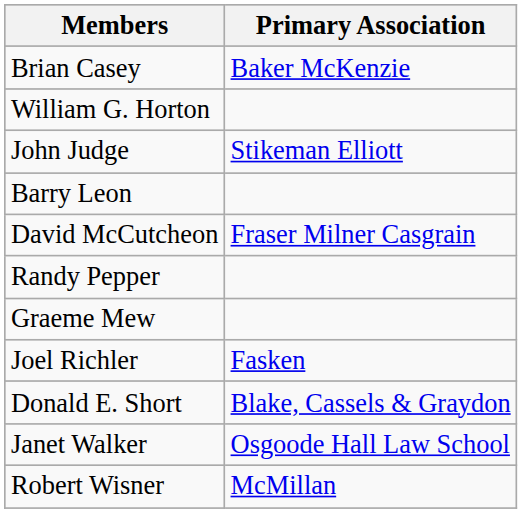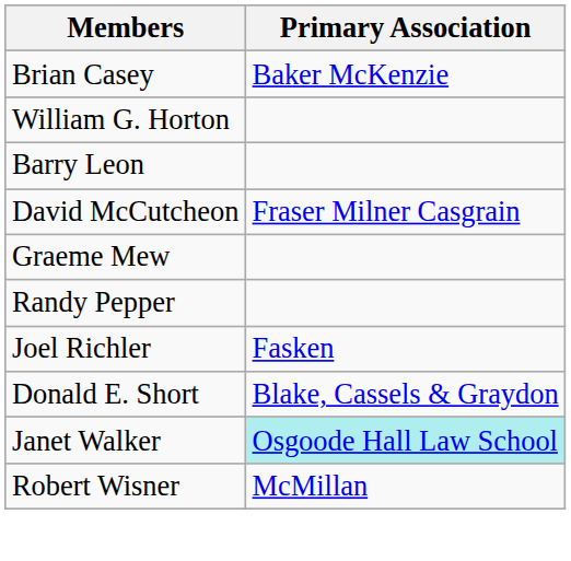 <table class="wikitable">
 <tr>
 <th>Members</th>
 <th>Primary Association</th>
 </tr>
 <tr>
 <td>Brian Casey</td>
 <td><a href='#'>Baker McKenzie</a></td>
 </tr>
 <tr>
 <td>William G. Horton</td>
 <td></td>
 </tr>
 <tr>
-<td>John Judge</td>
-<td><a href='#'>Stikeman Elliott</a></td>
-</tr>
-<tr>
 <td>Barry Leon</td>
 <td></td>
 </tr>
 <tr>
 <td>David McCutcheon</td>
 <td><a href='#'>Fraser Milner Casgrain</a></td>
 </tr>
 <tr>
-<td>Randy Pepper</td>
+<td>Graeme Mew</td>
 <td></td>
 </tr>
 <tr>
-<td>Graeme Mew</td>
+<td>Randy Pepper</td>
 <td></td>
 </tr>
 <tr>
 <td>Joel Richler</td>
 <td><a href='#'>Fasken</a></td>
 </tr>
 <tr>
 <td>Donald E. Short</td>
 <td><a href='#'>Blake, Cassels & Graydon</a></td>
 </tr>
 <tr>
 <td>Janet Walker</td>
-<td><a href='#'>Osgoode Hall Law School</a></td>
+<td style="background: paleturquoise;"><a href='#'>Osgoode Hall Law School</a></td>
 </tr>
 <tr>
 <td>Robert Wisner</td>
 <td><a href='#'>McMillan</a></td>
 </tr>
 </table>
